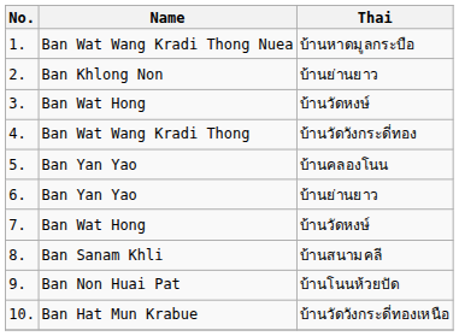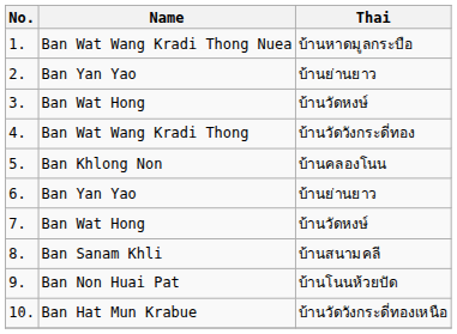 <table class="wikitable sortable">
 <tr>
 <th>No.</th>
 <th>Name</th>
 <th>Thai</th>
 </tr>
 <tr>
 <td>1.</td>
 <td>Ban Wat Wang Kradi Thong Nuea</td>
 <td>บ้านหาดมูลกระบือ</td>
 </tr>
 <tr>
 <td>2.</td>
-<td>Ban Khlong Non</td>
+<td>Ban Yan Yao</td>
 <td>บ้านย่านยาว</td>
 </tr>
 <tr>
 <td>3.</td>
 <td>Ban Wat Hong</td>
 <td>บ้านวัดหงษ์</td>
 </tr>
 <tr>
 <td>4.</td>
 <td>Ban Wat Wang Kradi Thong</td>
 <td>บ้านวัดวังกระดี่ทอง</td>
 </tr>
 <tr>
 <td>5.</td>
-<td>Ban Yan Yao</td>
+<td>Ban Khlong Non</td>
 <td>บ้านคลองโนน</td>
 </tr>
 <tr>
 <td>6.</td>
 <td>Ban Yan Yao</td>
 <td>บ้านย่านยาว</td>
 </tr>
 <tr>
 <td>7.</td>
 <td>Ban Wat Hong</td>
 <td>บ้านวัดหงษ์</td>
 </tr>
 <tr>
 <td>8.</td>
 <td>Ban Sanam Khli</td>
 <td>บ้านสนามคลี</td>
 </tr>
 <tr>
 <td>9.</td>
 <td>Ban Non Huai Pat</td>
 <td>บ้านโนนห้วยปัด</td>
 </tr>
 <tr>
 <td>10.</td>
 <td>Ban Hat Mun Krabue</td>
 <td>บ้านวัดวังกระดี่ทองเหนือ</td>
 </tr>
 <tr>
 </tr>
 </table>
